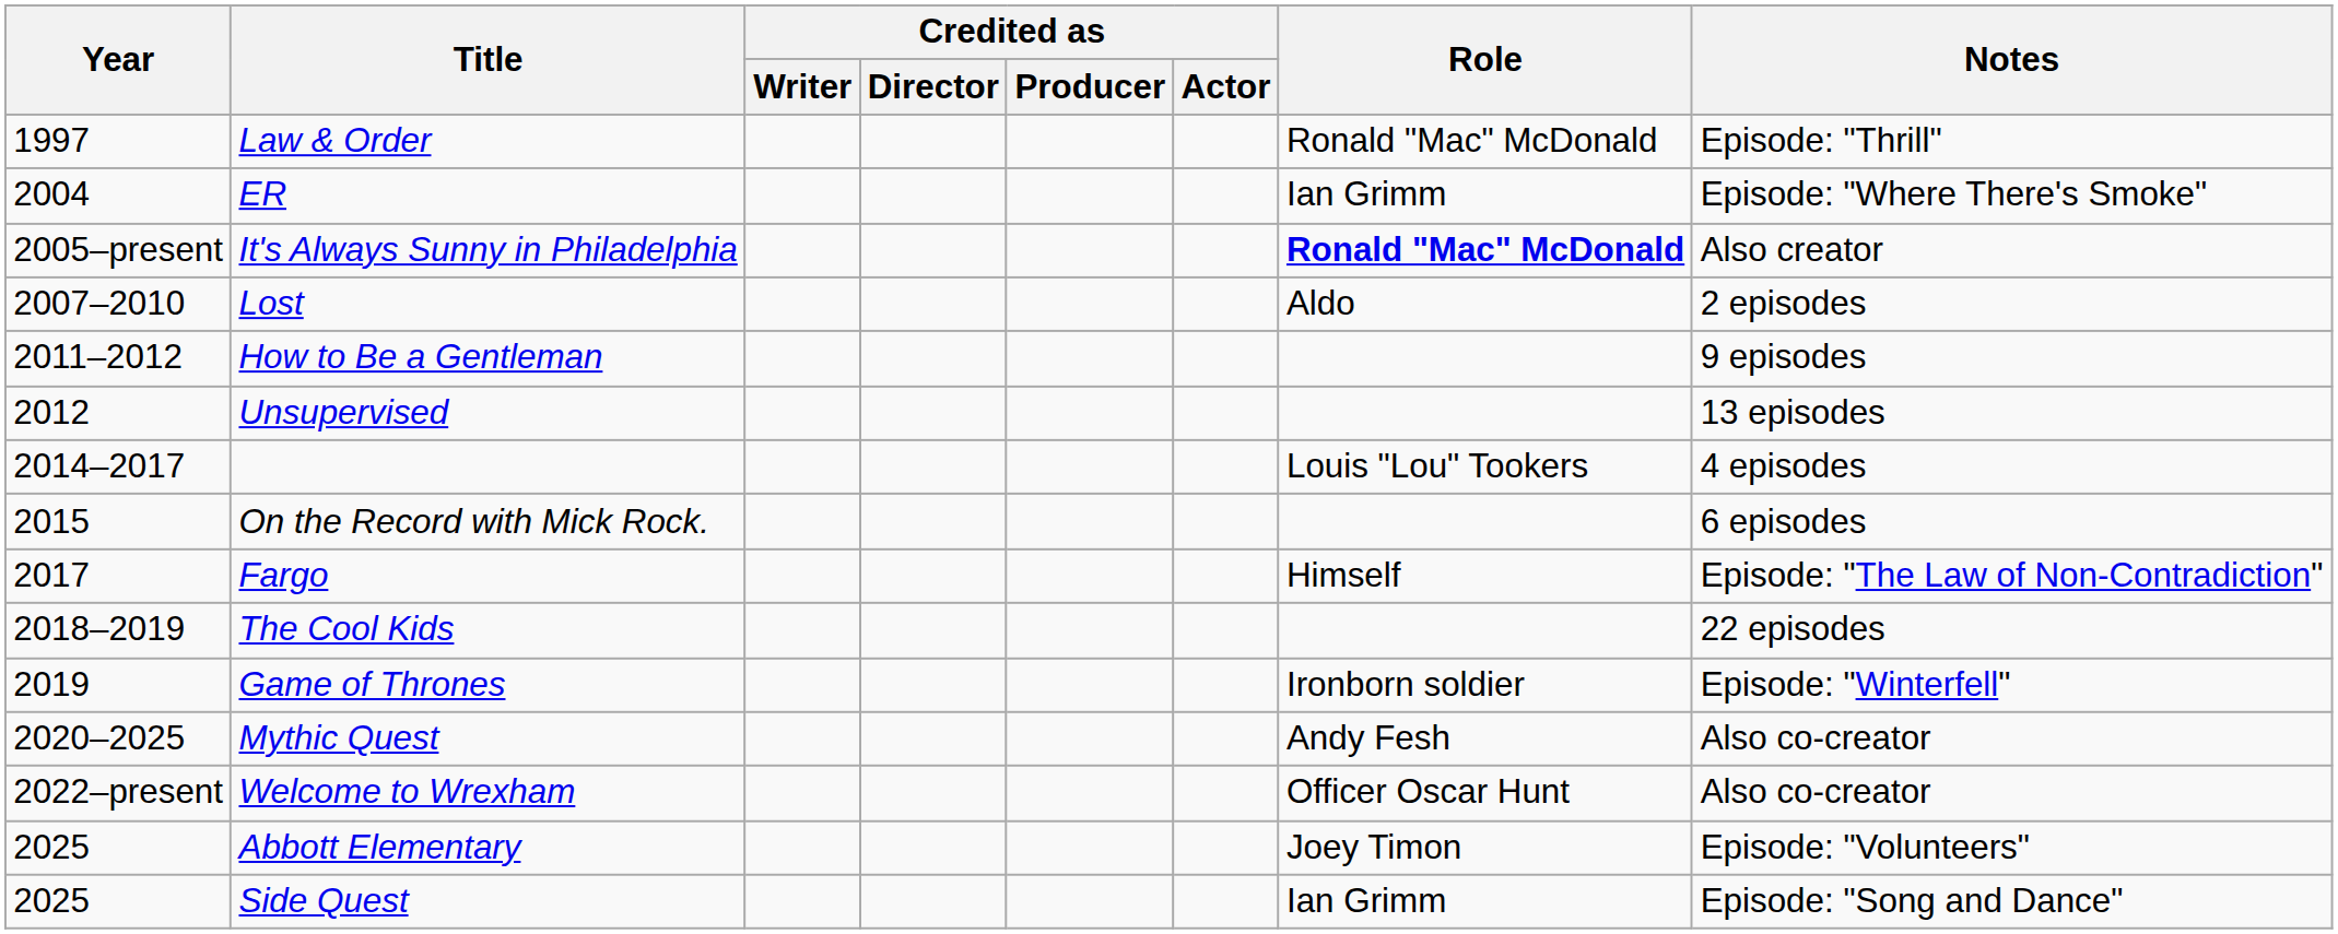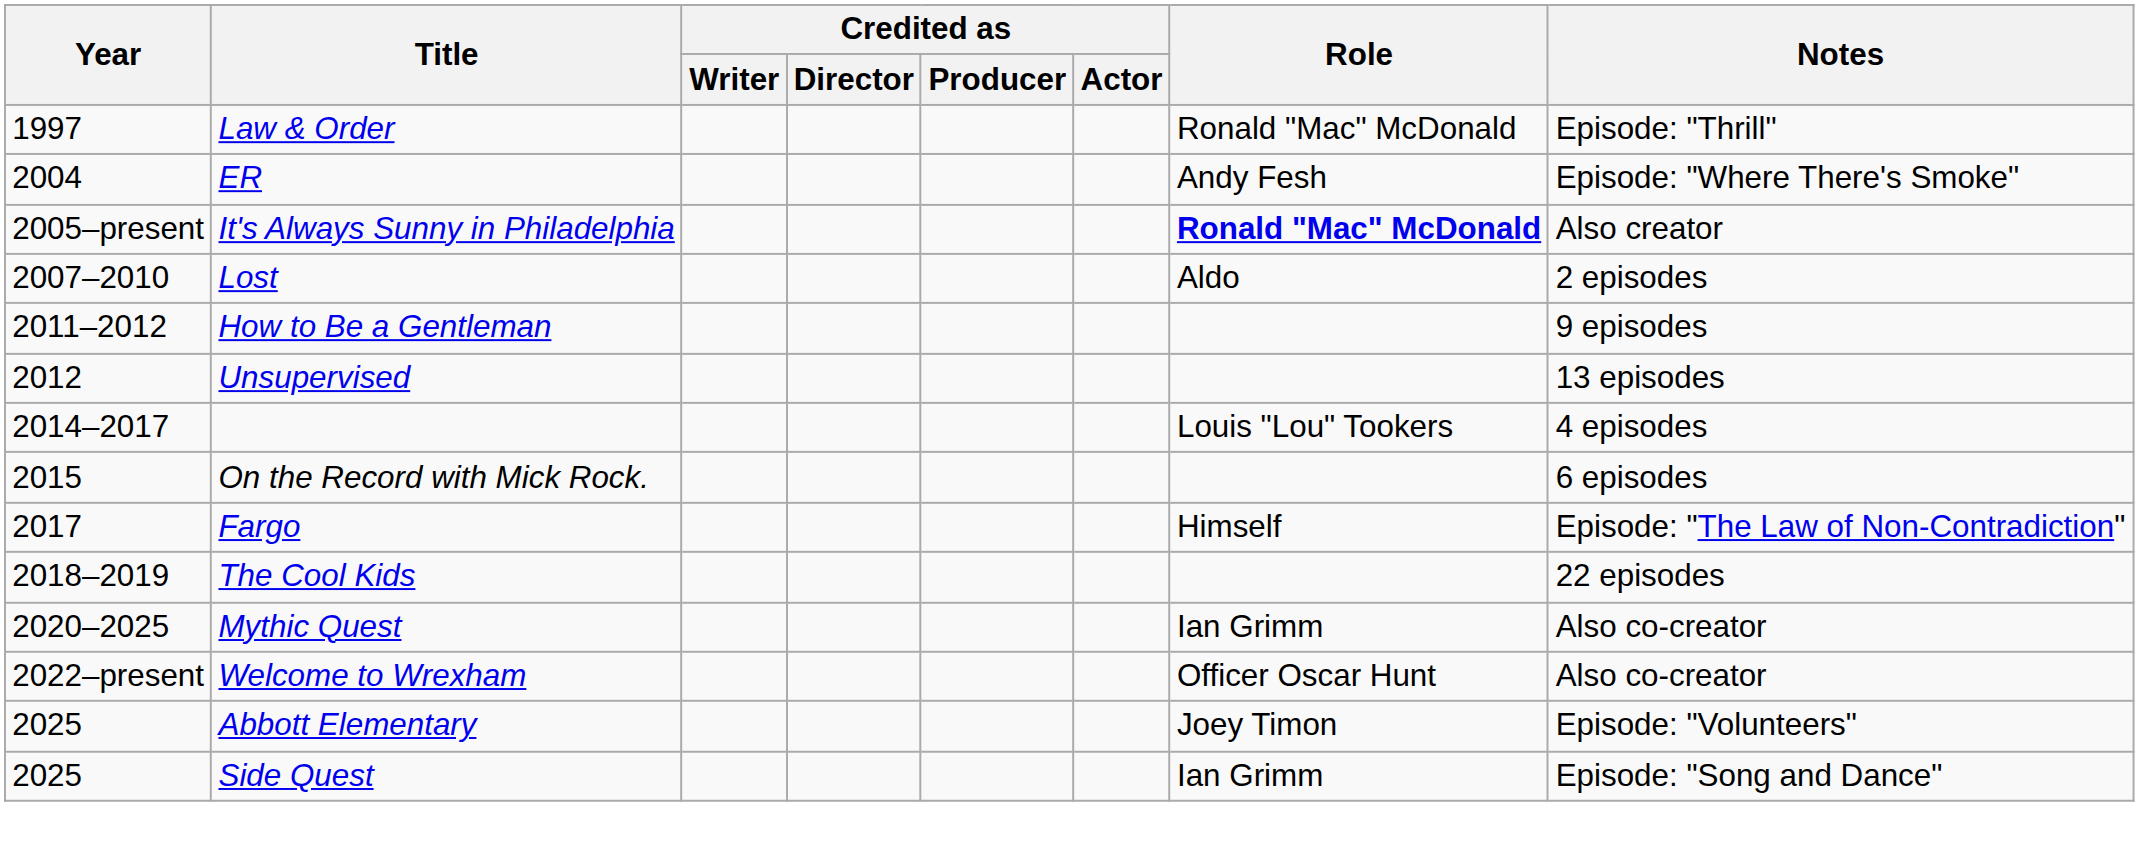 <table class="wikitable sortable">
 <tr>
 <th rowspan=2>Year</th>
 <th rowspan=2>Title</th>
 <th colspan=4>Credited as</th>
 <th rowspan=2>Role</th>
 <th rowspan=2 class="unsortable">Notes</th>
 </tr>
 <tr>
 <th>Writer</th>
 <th>Director</th>
 <th>Producer</th>
 <th>Actor</th>
 </tr>
 <tr>
 <td>1997</td>
 <td><em><a href='#'>Law & Order</a></em></td>
 <td></td>
 <td></td>
 <td></td>
 <td></td>
 <td>Ronald "Mac" McDonald</td>
 <td>Episode: "Thrill"</td>
 </tr>
 <tr>
 <td>2004</td>
 <td><em><a href='#'>ER</a></em></td>
 <td></td>
 <td></td>
 <td></td>
 <td></td>
-<td>Ian Grimm</td>
+<td>Andy Fesh</td>
 <td>Episode: "Where There's Smoke"</td>
 </tr>
 <tr>
 <td>2005–present</td>
 <td><em><a href='#'>It's Always Sunny in Philadelphia</a></em></td>
 <td></td>
 <td></td>
 <td></td>
 <td></td>
 <td><strong><a href='#'>Ronald "Mac" McDonald</a></strong></td>
 <td>Also creator</td>
 </tr>
 <tr>
 <td>2007–2010</td>
 <td><em><a href='#'>Lost</a></em></td>
 <td></td>
 <td></td>
 <td></td>
 <td></td>
 <td>Aldo</td>
 <td>2 episodes</td>
 </tr>
 <tr>
 <td>2011–2012</td>
 <td><em><a href='#'>How to Be a Gentleman</a></em></td>
 <td></td>
 <td></td>
 <td></td>
 <td></td>
 <td></td>
 <td>9 episodes</td>
 </tr>
 <tr>
 <td>2012</td>
 <td><em><a href='#'>Unsupervised</a></em></td>
 <td></td>
 <td></td>
 <td></td>
 <td></td>
 <td></td>
 <td>13 episodes</td>
 </tr>
 <tr>
 <td>2014–2017</td>
 <td><em></em></td>
 <td></td>
 <td></td>
 <td></td>
 <td></td>
 <td>Louis "Lou" Tookers</td>
 <td>4 episodes</td>
 </tr>
 <tr>
 <td>2015</td>
 <td><em>On the Record with Mick Rock.</em></td>
 <td></td>
 <td></td>
 <td></td>
 <td></td>
 <td></td>
 <td>6 episodes</td>
 </tr>
 <tr>
 <td>2017</td>
 <td><em><a href='#'>Fargo</a></em></td>
 <td></td>
 <td></td>
 <td></td>
 <td></td>
 <td>Himself</td>
 <td>Episode: "<a href='#'>The Law of Non-Contradiction</a>"</td>
 </tr>
 <tr>
 <td>2018–2019</td>
 <td><em><a href='#'>The Cool Kids</a></em></td>
 <td></td>
 <td></td>
 <td></td>
 <td></td>
 <td></td>
 <td>22 episodes</td>
 </tr>
 <tr>
-<td>2019</td>
-<td><em><a href='#'>Game of Thrones</a></em></td>
-<td></td>
-<td></td>
-<td></td>
-<td></td>
-<td>Ironborn soldier</td>
-<td>Episode: "<a href='#'>Winterfell</a>"</td>
-</tr>
-<tr>
 <td>2020–2025</td>
 <td><em><a href='#'>Mythic Quest</a></em></td>
 <td></td>
 <td></td>
 <td></td>
 <td></td>
-<td>Andy Fesh</td>
+<td>Ian Grimm</td>
 <td>Also co-creator</td>
 </tr>
 <tr>
 <td>2022–present</td>
 <td><em><a href='#'>Welcome to Wrexham</a></em></td>
 <td></td>
 <td></td>
 <td></td>
 <td></td>
 <td>Officer Oscar Hunt</td>
 <td>Also co-creator</td>
 </tr>
 <tr>
 <td>2025</td>
 <td><em><a href='#'>Abbott Elementary</a></em></td>
 <td></td>
 <td></td>
 <td></td>
 <td></td>
 <td>Joey Timon</td>
 <td>Episode: "Volunteers"</td>
 </tr>
 <tr>
 <td>2025</td>
 <td><em><a href='#'>Side Quest</a></em></td>
 <td></td>
 <td></td>
 <td></td>
 <td></td>
 <td>Ian Grimm</td>
 <td>Episode: "Song and Dance"</td>
 </tr>
 </table>
